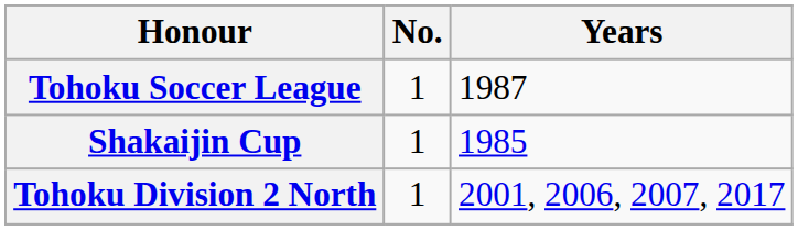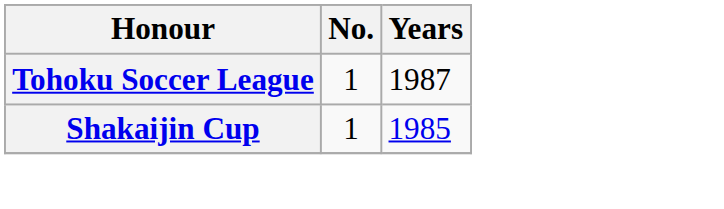 <table class="wikitable plainrowheaders">
 <tr>
 <th scope=col>Honour</th>
 <th scope=col>No.</th>
 <th scope=col>Years</th>
 </tr>
 <tr>
 <th scope=row><a href='#'>Tohoku Soccer League</a></th>
 <td align="center">1</td>
 <td>1987</td>
 </tr>
 <tr>
 <th scope=row><a href='#'>Shakaijin Cup</a></th>
 <td align="center">1</td>
 <td><a href='#'>1985</a></td>
 </tr>
 <tr>
-<th scope=row><a href='#'>Tohoku Division 2 North</a></th>
-<td align="center">1</td>
-<td><a href='#'>2001</a>, <a href='#'>2006</a>, <a href='#'>2007</a>, <a href='#'>2017</a></td>
-</tr>
-<tr>
 </tr>
 </table>
